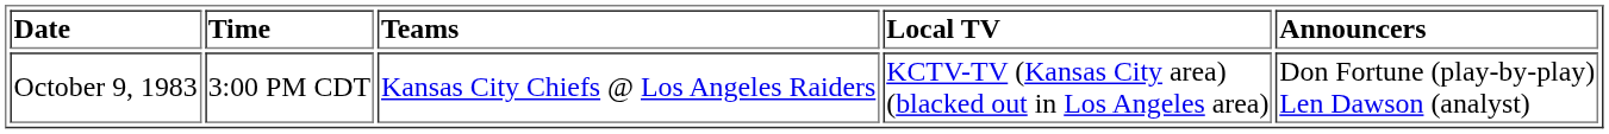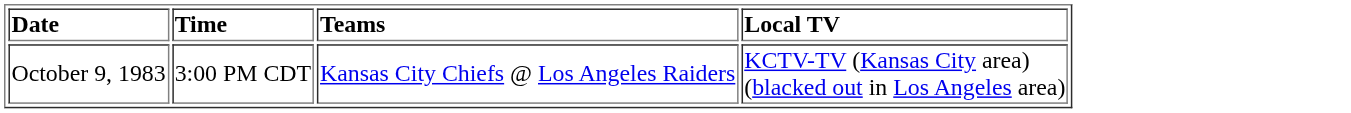 <table border="1" cellpadding="1">
 <tr>
 <td><strong>Date</strong></td>
 <td><strong>Time</strong></td>
 <td><strong>Teams</strong></td>
 <td><strong>Local TV</strong></td>
-<td><strong>Announcers</strong></td>
 </tr>
 <tr>
 <td>October 9, 1983</td>
 <td>3:00 PM CDT</td>
 <td><a href='#'>Kansas City Chiefs</a> @ <a href='#'>Los Angeles Raiders</a></td>
 <td><a href='#'>KCTV-TV</a> (<a href='#'>Kansas City</a> area)<br>(<a href='#'>blacked out</a> in <a href='#'>Los Angeles</a> area)</td>
-<td>Don Fortune (play-by-play)<br><a href='#'>Len Dawson</a> (analyst)</td>
 </tr>
 </table>
